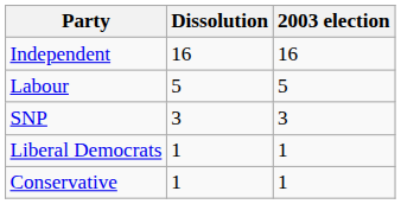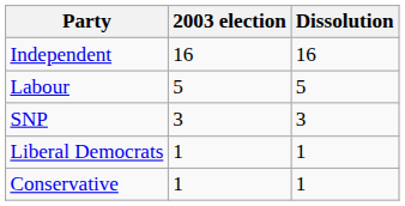 <table class="wikitable">
 <tr>
 <th>Party</th>
+<th>2003 election</th>
 <th>Dissolution</th>
-<th>2003 election</th>
 </tr>
 <tr>
 <td><a href='#'>Independent</a></td>
 <td>16</td>
 <td>16</td>
 </tr>
 <tr>
 <td><a href='#'>Labour</a></td>
 <td>5</td>
 <td>5</td>
 </tr>
 <tr>
 <td><a href='#'>SNP</a></td>
 <td>3</td>
 <td>3</td>
 </tr>
 <tr>
 <td><a href='#'>Liberal Democrats</a></td>
 <td>1</td>
 <td>1</td>
 </tr>
 <tr>
 <td><a href='#'>Conservative</a></td>
 <td>1</td>
 <td>1</td>
 </tr>
 </table>
